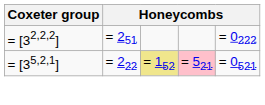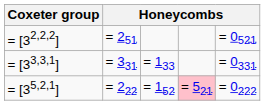 <table class="wikitable">
 <tr>
 <th>Coxeter group</th>
 <th colspan=4>Honeycombs</th>
 </tr>
 <tr>
 <td> = [3<sup>2,2,2</sup>]</td>
 <td> = <a href='#'>2<sub>51</sub></a></td>
 <td> </td>
 <td> </td>
-<td> = <a href='#'>0<sub>222</sub></a></td>
+<td> = <a href='#'>0<sub>521</sub></a></td>
+</tr>
+<tr>
+<td> = [3<sup>3,3,1</sup>]</td>
+<td> = <a href='#'>3<sub>31</sub></a></td>
+<td> = <a href='#'>1<sub>33</sub></a></td>
+<td> </td>
+<td> = <a href='#'>0<sub>331</sub></a></td>
 </tr>
 <tr>
 <td> = [3<sup>5,2,1</sup>]</td>
 <td> = <a href='#'>2<sub>22</sub></a></td>
-<td style="background: khaki;"> = <a href='#'>1<sub>52</sub></a></td>
+<td> = <a href='#'>1<sub>52</sub></a></td>
 <td style="background: pink;"> = <a href='#'>5<sub>21</sub></a></td>
-<td> = <a href='#'>0<sub>521</sub></a></td>
+<td> = <a href='#'>0<sub>222</sub></a></td>
 </tr>
 </table>
